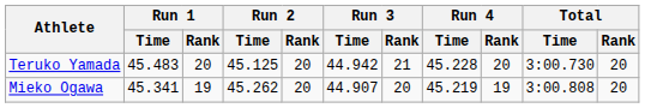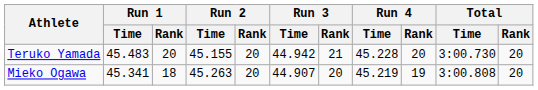 <table class="wikitable" border="1" style="font-size:90%">
 <tr>
 <th rowspan="2">Athlete</th>
 <th colspan="2">Run 1</th>
 <th colspan="2">Run 2</th>
 <th colspan="2">Run 3</th>
 <th colspan="2">Run 4</th>
 <th colspan="2">Total</th>
 </tr>
 <tr>
 <th>Time</th>
 <th>Rank</th>
 <th>Time</th>
 <th>Rank</th>
 <th>Time</th>
 <th>Rank</th>
 <th>Time</th>
 <th>Rank</th>
 <th>Time</th>
 <th>Rank</th>
 </tr>
 <tr>
 <td><a href='#'>Teruko Yamada</a></td>
 <td align="center">45.483</td>
 <td align="center">20</td>
-<td align="center">45.125</td>
+<td align="center">45.155</td>
 <td align="center">20</td>
 <td align="center">44.942</td>
 <td align="center">21</td>
 <td align="center">45.228</td>
 <td align="center">20</td>
 <td align="center">3:00.730</td>
 <td align="center">20</td>
 </tr>
 <tr>
 <td><a href='#'>Mieko Ogawa</a></td>
 <td align="center">45.341</td>
-<td align="center">19</td>
-<td align="center">45.262</td>
+<td align="center">18</td>
+<td align="center">45.263</td>
 <td align="center">20</td>
 <td align="center">44.907</td>
 <td align="center">20</td>
 <td align="center">45.219</td>
 <td align="center">19</td>
 <td align="center">3:00.808</td>
 <td align="center">20</td>
 </tr>
 </table>
